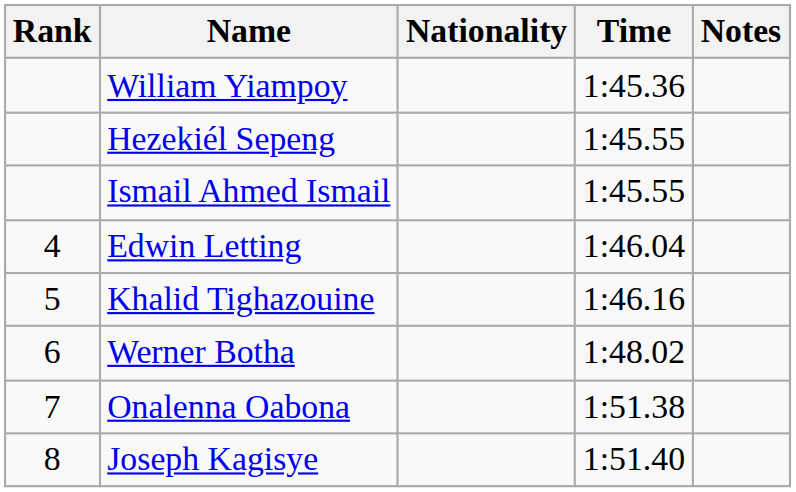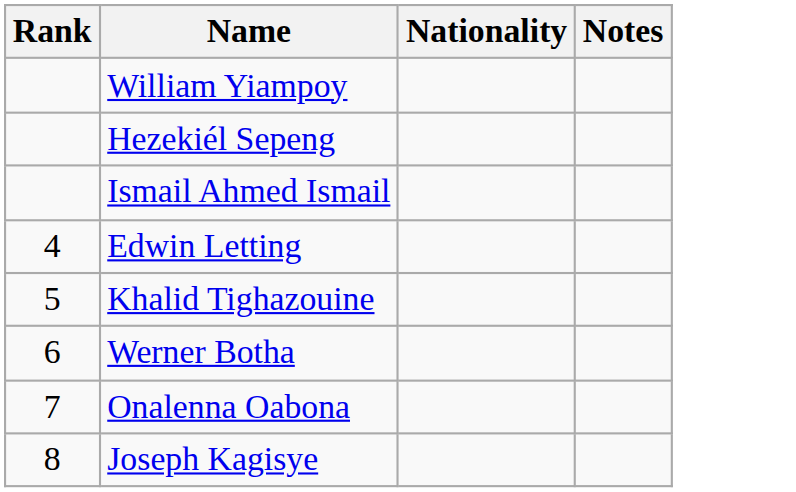 <table class="wikitable sortable" style="text-align:center">
 <tr>
 <th>Rank</th>
 <th>Name</th>
 <th>Nationality</th>
-<th>Time</th>
 <th>Notes</th>
 </tr>
 <tr>
 <td></td>
 <td align=left><a href='#'>William Yiampoy</a></td>
 <td align=left></td>
-<td>1:45.36</td>
 <td></td>
 </tr>
 <tr>
 <td></td>
 <td align=left><a href='#'>Hezekiél Sepeng</a></td>
 <td align=left></td>
-<td>1:45.55</td>
 <td></td>
 </tr>
 <tr>
 <td></td>
 <td align=left><a href='#'>Ismail Ahmed Ismail</a></td>
 <td align=left></td>
-<td>1:45.55</td>
 <td></td>
 </tr>
 <tr>
 <td>4</td>
 <td align=left><a href='#'>Edwin Letting</a></td>
 <td align=left></td>
-<td>1:46.04</td>
 <td></td>
 </tr>
 <tr>
 <td>5</td>
 <td align=left><a href='#'>Khalid Tighazouine</a></td>
 <td align=left></td>
-<td>1:46.16</td>
 <td></td>
 </tr>
 <tr>
 <td>6</td>
 <td align=left><a href='#'>Werner Botha</a></td>
 <td align=left></td>
-<td>1:48.02</td>
 <td></td>
 </tr>
 <tr>
 <td>7</td>
 <td align=left><a href='#'>Onalenna Oabona</a></td>
 <td align=left></td>
-<td>1:51.38</td>
 <td></td>
 </tr>
 <tr>
 <td>8</td>
 <td align=left><a href='#'>Joseph Kagisye</a></td>
 <td align=left></td>
-<td>1:51.40</td>
 <td></td>
 </tr>
 </table>
